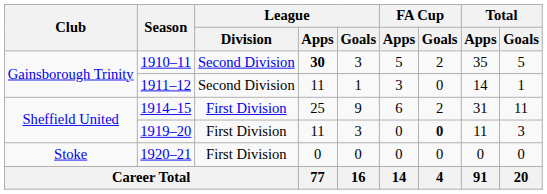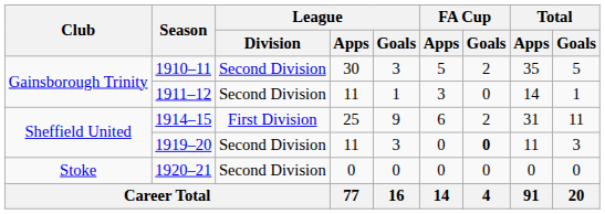 <table class="wikitable" style="text-align: center;">
 <tr>
 <th rowspan="2">Club</th>
 <th rowspan="2">Season</th>
 <th colspan="3">League</th>
 <th colspan="2">FA Cup</th>
 <th colspan="2">Total</th>
 </tr>
 <tr>
 <th>Division</th>
 <th>Apps</th>
 <th>Goals</th>
 <th>Apps</th>
 <th>Goals</th>
 <th>Apps</th>
 <th>Goals</th>
 </tr>
 <tr>
 <td rowspan=2><a href='#'>Gainsborough Trinity</a></td>
 <td><a href='#'>1910–11</a></td>
 <td><a href='#'>Second Division</a></td>
-<td><strong>30</strong></td>
+<td>30</td>
 <td>3</td>
 <td>5</td>
 <td>2</td>
 <td>35</td>
 <td>5</td>
 </tr>
 <tr>
 <td><a href='#'>1911–12</a></td>
 <td>Second Division</td>
 <td>11</td>
 <td>1</td>
 <td>3</td>
 <td>0</td>
 <td>14</td>
 <td>1</td>
 </tr>
 <tr>
 <td rowspan=2><a href='#'>Sheffield United</a></td>
 <td><a href='#'>1914–15</a></td>
 <td><a href='#'>First Division</a></td>
 <td>25</td>
 <td>9</td>
 <td>6</td>
 <td>2</td>
 <td>31</td>
 <td>11</td>
 </tr>
 <tr>
 <td><a href='#'>1919–20</a></td>
-<td>First Division</td>
+<td>Second Division</td>
 <td>11</td>
 <td>3</td>
 <td>0</td>
 <td><strong>0</strong></td>
 <td>11</td>
 <td>3</td>
 </tr>
 <tr>
 <td><a href='#'>Stoke</a></td>
 <td><a href='#'>1920–21</a></td>
-<td>First Division</td>
+<td>Second Division</td>
 <td>0</td>
 <td>0</td>
 <td>0</td>
 <td>0</td>
 <td>0</td>
 <td>0</td>
 </tr>
 <tr>
 <th colspan="3">Career Total</th>
 <th>77</th>
 <th>16</th>
 <th>14</th>
 <th>4</th>
 <th>91</th>
 <th>20</th>
 </tr>
 </table>
